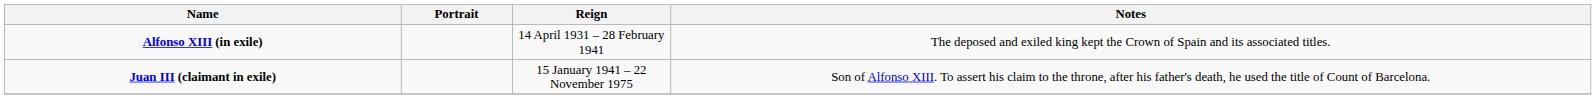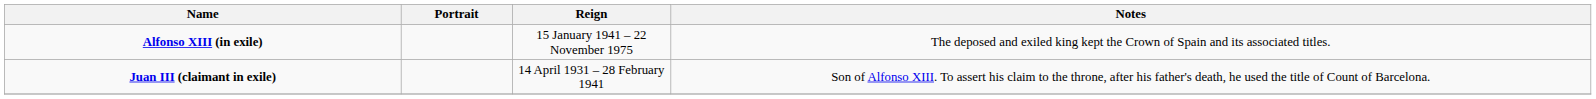 <table style="text-align:center; width:100%" class="wikitable">
 <tr>
 <th width=25%>Name</th>
 <th width=105px>Portrait</th>
 <th width=10%>Reign</th>
 <th width=58%>Notes</th>
 </tr>
 <tr>
 <td><strong><a href='#'>Alfonso XIII</a> (in exile)</strong></td>
 <td></td>
-<td>14 April 1931 – 28 February 1941</td>
+<td>15 January 1941 – 22 November 1975</td>
 <td>The deposed and exiled king kept the Crown of Spain and its associated titles.</td>
 </tr>
 <tr>
 <td><strong><a href='#'>Juan III</a> (claimant in exile)</strong></td>
 <td></td>
-<td>15 January 1941 – 22 November 1975</td>
+<td>14 April 1931 – 28 February 1941</td>
 <td>Son of <a href='#'>Alfonso XIII</a>. To assert his claim to the throne, after his father's death, he used the title of Count of Barcelona.</td>
 </tr>
 <tr>
 </tr>
 </table>
